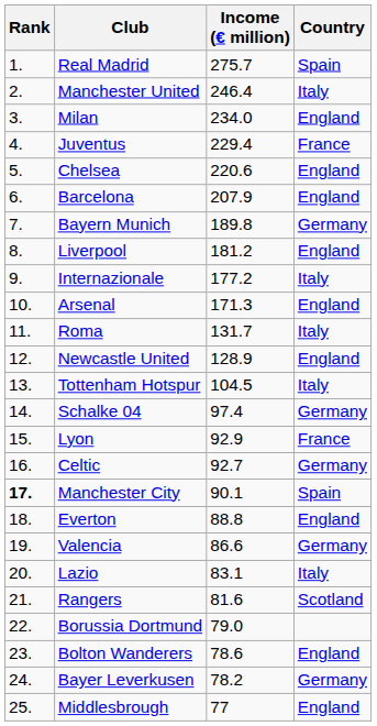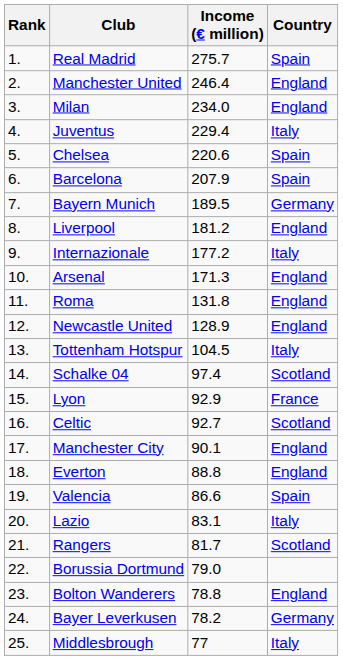 <table class="wikitable sortable">
 <tr>
 <th>Rank</th>
 <th>Club</th>
 <th>Income <br>(<a href='#'>€</a> million)</th>
 <th>Country</th>
 </tr>
 <tr>
 <td>1.</td>
 <td><a href='#'>Real Madrid</a></td>
 <td>275.7</td>
 <td> <a href='#'>Spain</a></td>
 </tr>
 <tr>
 <td>2.</td>
 <td><a href='#'>Manchester United</a></td>
 <td>246.4</td>
-<td> <a href='#'>Italy</a></td>
+<td> <a href='#'>England</a></td>
 </tr>
 <tr>
 <td>3.</td>
 <td><a href='#'>Milan</a></td>
 <td>234.0</td>
 <td> <a href='#'>England</a></td>
 </tr>
 <tr>
 <td>4.</td>
 <td><a href='#'>Juventus</a></td>
 <td>229.4</td>
-<td> <a href='#'>France</a></td>
+<td> <a href='#'>Italy</a></td>
 </tr>
 <tr>
 <td>5.</td>
 <td><a href='#'>Chelsea</a></td>
 <td>220.6</td>
-<td> <a href='#'>England</a></td>
+<td> <a href='#'>Spain</a></td>
 </tr>
 <tr>
 <td>6.</td>
 <td><a href='#'>Barcelona</a></td>
 <td>207.9</td>
-<td> <a href='#'>England</a></td>
+<td> <a href='#'>Spain</a></td>
 </tr>
 <tr>
 <td>7.</td>
 <td><a href='#'>Bayern Munich</a></td>
-<td>189.8</td>
+<td>189.5</td>
 <td> <a href='#'>Germany</a></td>
 </tr>
 <tr>
 <td>8.</td>
 <td><a href='#'>Liverpool</a></td>
 <td>181.2</td>
 <td> <a href='#'>England</a></td>
 </tr>
 <tr>
 <td>9.</td>
 <td><a href='#'>Internazionale</a></td>
 <td>177.2</td>
 <td> <a href='#'>Italy</a></td>
 </tr>
 <tr>
 <td>10.</td>
 <td><a href='#'>Arsenal</a></td>
 <td>171.3</td>
 <td> <a href='#'>England</a></td>
 </tr>
 <tr>
 <td>11.</td>
 <td><a href='#'>Roma</a></td>
-<td>131.7</td>
-<td> <a href='#'>Italy</a></td>
+<td>131.8</td>
+<td> <a href='#'>England</a></td>
 </tr>
 <tr>
 <td>12.</td>
 <td><a href='#'>Newcastle United</a></td>
 <td>128.9</td>
 <td> <a href='#'>England</a></td>
 </tr>
 <tr>
 <td>13.</td>
 <td><a href='#'>Tottenham Hotspur</a></td>
 <td>104.5</td>
 <td> <a href='#'>Italy</a></td>
 </tr>
 <tr>
 <td>14.</td>
 <td><a href='#'>Schalke 04</a></td>
 <td>97.4</td>
-<td> <a href='#'>Germany</a></td>
+<td> <a href='#'>Scotland</a></td>
 </tr>
 <tr>
 <td>15.</td>
 <td><a href='#'>Lyon</a></td>
 <td>92.9</td>
 <td> <a href='#'>France</a></td>
 </tr>
 <tr>
 <td>16.</td>
 <td><a href='#'>Celtic</a></td>
 <td>92.7</td>
-<td> <a href='#'>Germany</a></td>
+<td> <a href='#'>Scotland</a></td>
 </tr>
 <tr>
-<td><strong>17.</strong></td>
+<td>17.</td>
 <td><a href='#'>Manchester City</a></td>
 <td>90.1</td>
-<td> <a href='#'>Spain</a></td>
+<td> <a href='#'>England</a></td>
 </tr>
 <tr>
 <td>18.</td>
 <td><a href='#'>Everton</a></td>
 <td>88.8</td>
 <td> <a href='#'>England</a></td>
 </tr>
 <tr>
 <td>19.</td>
 <td><a href='#'>Valencia</a></td>
 <td>86.6</td>
-<td> <a href='#'>Germany</a></td>
+<td> <a href='#'>Spain</a></td>
 </tr>
 <tr>
 <td>20.</td>
 <td><a href='#'>Lazio</a></td>
 <td>83.1</td>
 <td> <a href='#'>Italy</a></td>
 </tr>
 <tr>
 <td>21.</td>
 <td><a href='#'>Rangers</a></td>
-<td>81.6</td>
+<td>81.7</td>
 <td> <a href='#'>Scotland</a></td>
 </tr>
 <tr>
 <td>22.</td>
 <td><a href='#'>Borussia Dortmund</a></td>
 <td>79.0</td>
 <td></td>
 </tr>
 <tr>
 <td>23.</td>
 <td><a href='#'>Bolton Wanderers</a></td>
-<td>78.6</td>
+<td>78.8</td>
 <td> <a href='#'>England</a></td>
 </tr>
 <tr>
 <td>24.</td>
 <td><a href='#'>Bayer Leverkusen</a></td>
 <td>78.2</td>
 <td> <a href='#'>Germany</a></td>
 </tr>
 <tr>
 <td>25.</td>
 <td><a href='#'>Middlesbrough</a></td>
 <td>77</td>
-<td> <a href='#'>England</a></td>
+<td> <a href='#'>Italy</a></td>
 </tr>
 </table>
